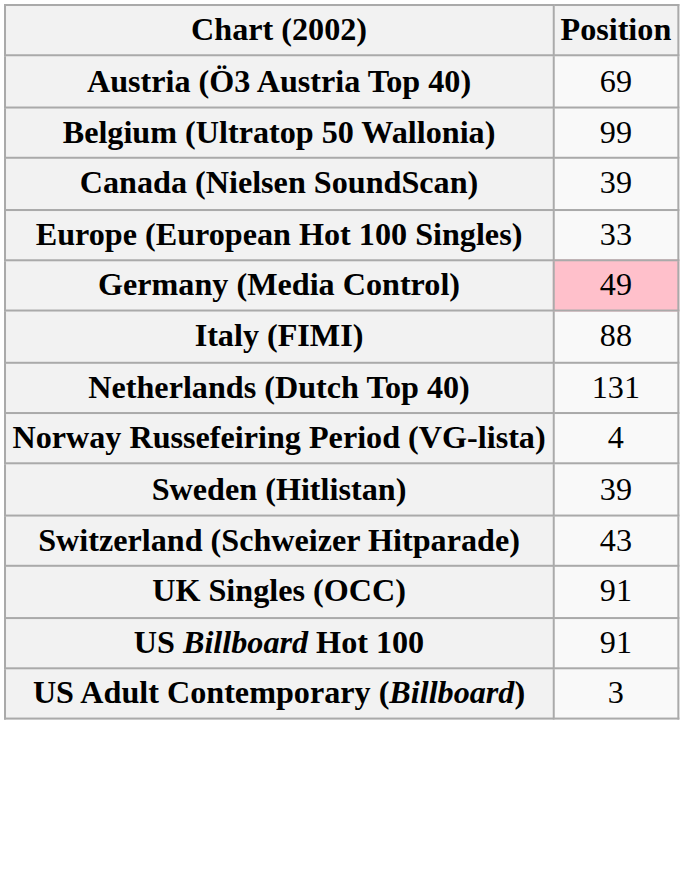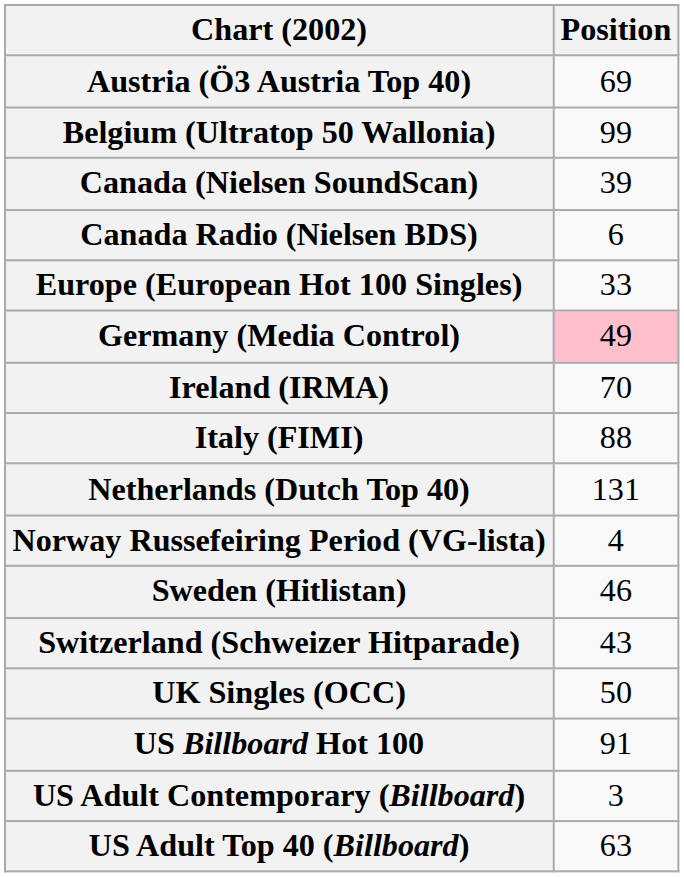 <table class="wikitable sortable plainrowheaders" style="text-align:center">
 <tr>
 <th scope="col">Chart (2002)</th>
 <th scope="col">Position</th>
 </tr>
 <tr>
 <th scope="row">Austria (Ö3 Austria Top 40)</th>
 <td>69</td>
 </tr>
 <tr>
 <th scope="row">Belgium (Ultratop 50 Wallonia)</th>
 <td>99</td>
 </tr>
 <tr>
 <th scope="row">Canada (Nielsen SoundScan)</th>
 <td>39</td>
 </tr>
 <tr>
+<th scope="row">Canada Radio (Nielsen BDS)</th>
+<td>6</td>
+</tr>
+<tr>
 <th scope="row">Europe (European Hot 100 Singles)</th>
 <td>33</td>
 </tr>
 <tr>
 <th scope="row">Germany (Media Control)</th>
 <td style="background: pink;">49</td>
+</tr>
+<tr>
+<th scope="row">Ireland (IRMA)</th>
+<td>70</td>
 </tr>
 <tr>
 <th scope="row">Italy (FIMI)</th>
 <td>88</td>
 </tr>
 <tr>
 <th scope="row">Netherlands (Dutch Top 40)</th>
 <td>131</td>
 </tr>
 <tr>
 <th scope="row">Norway Russefeiring Period (VG-lista)</th>
 <td>4</td>
 </tr>
 <tr>
 <th scope="row">Sweden (Hitlistan)</th>
-<td>39</td>
+<td>46</td>
 </tr>
 <tr>
 <th scope="row">Switzerland (Schweizer Hitparade)</th>
 <td>43</td>
 </tr>
 <tr>
 <th scope="row">UK Singles (OCC)</th>
-<td>91</td>
+<td>50</td>
 </tr>
 <tr>
 <th scope="row">US <em>Billboard</em> Hot 100</th>
 <td>91</td>
 </tr>
 <tr>
 <th scope="row">US Adult Contemporary (<em>Billboard</em>)</th>
 <td>3</td>
 </tr>
+<tr>
+<th scope="row">US Adult Top 40 (<em>Billboard</em>)</th>
+<td>63</td>
+</tr>
 </table>
